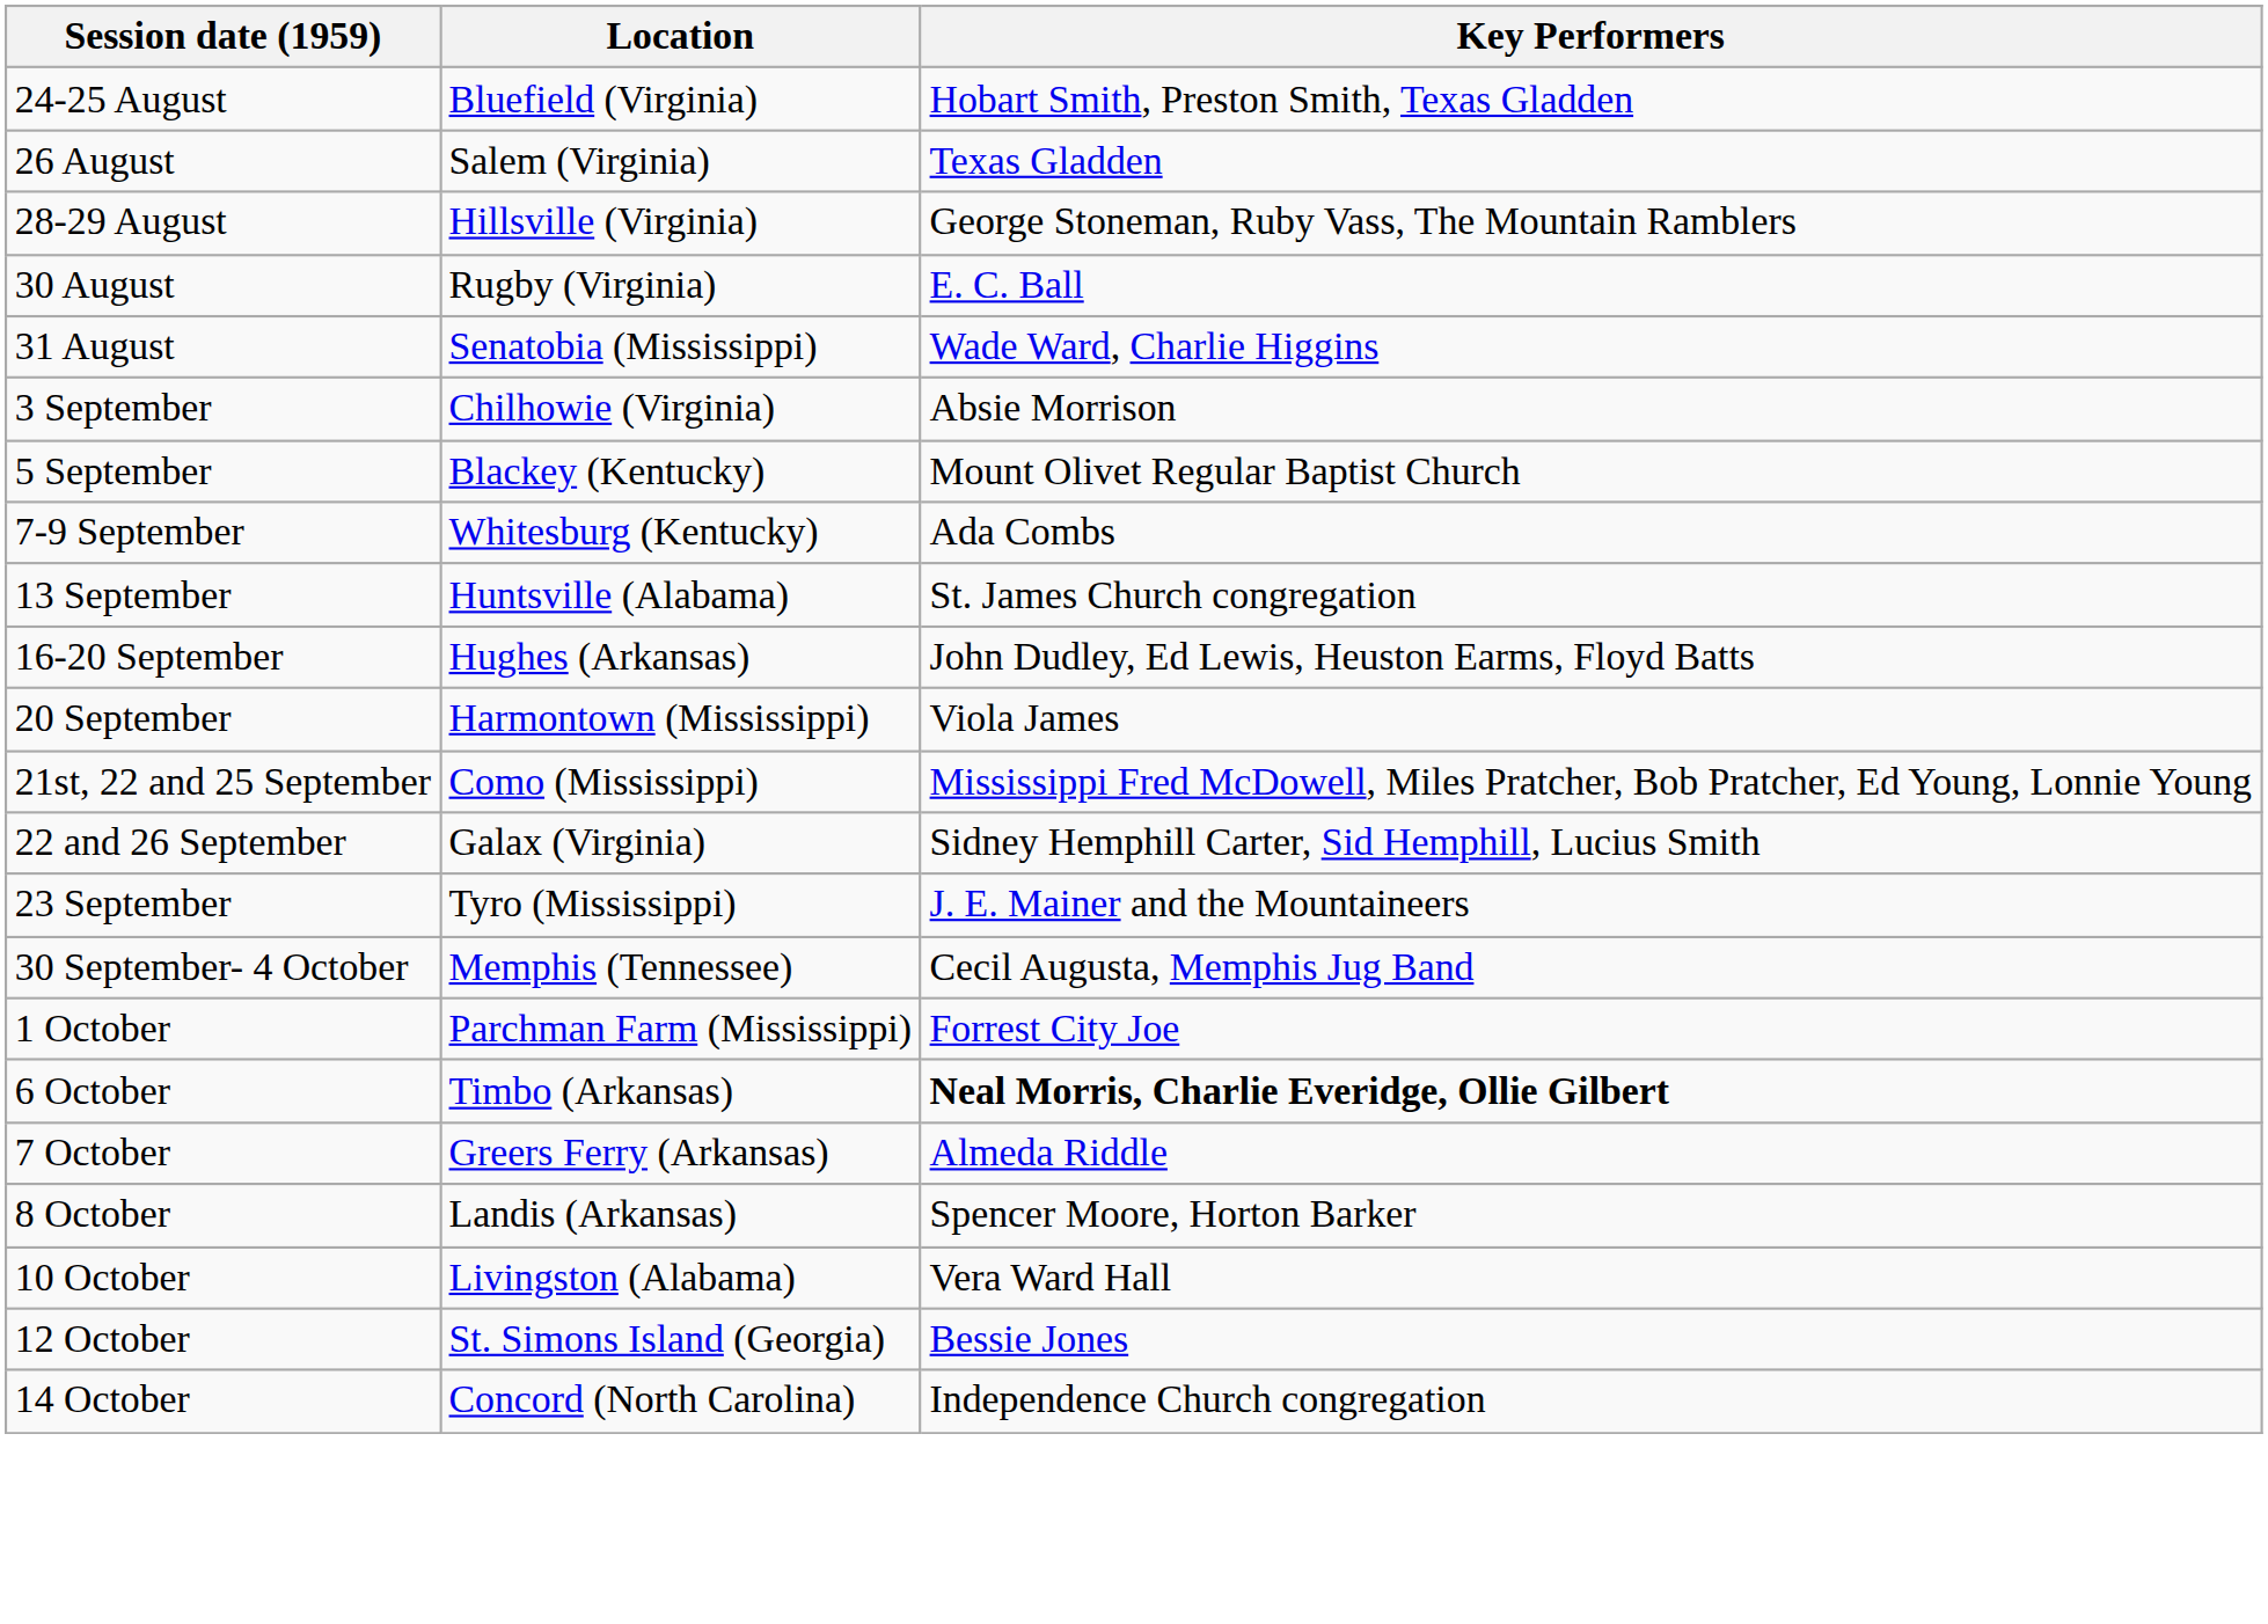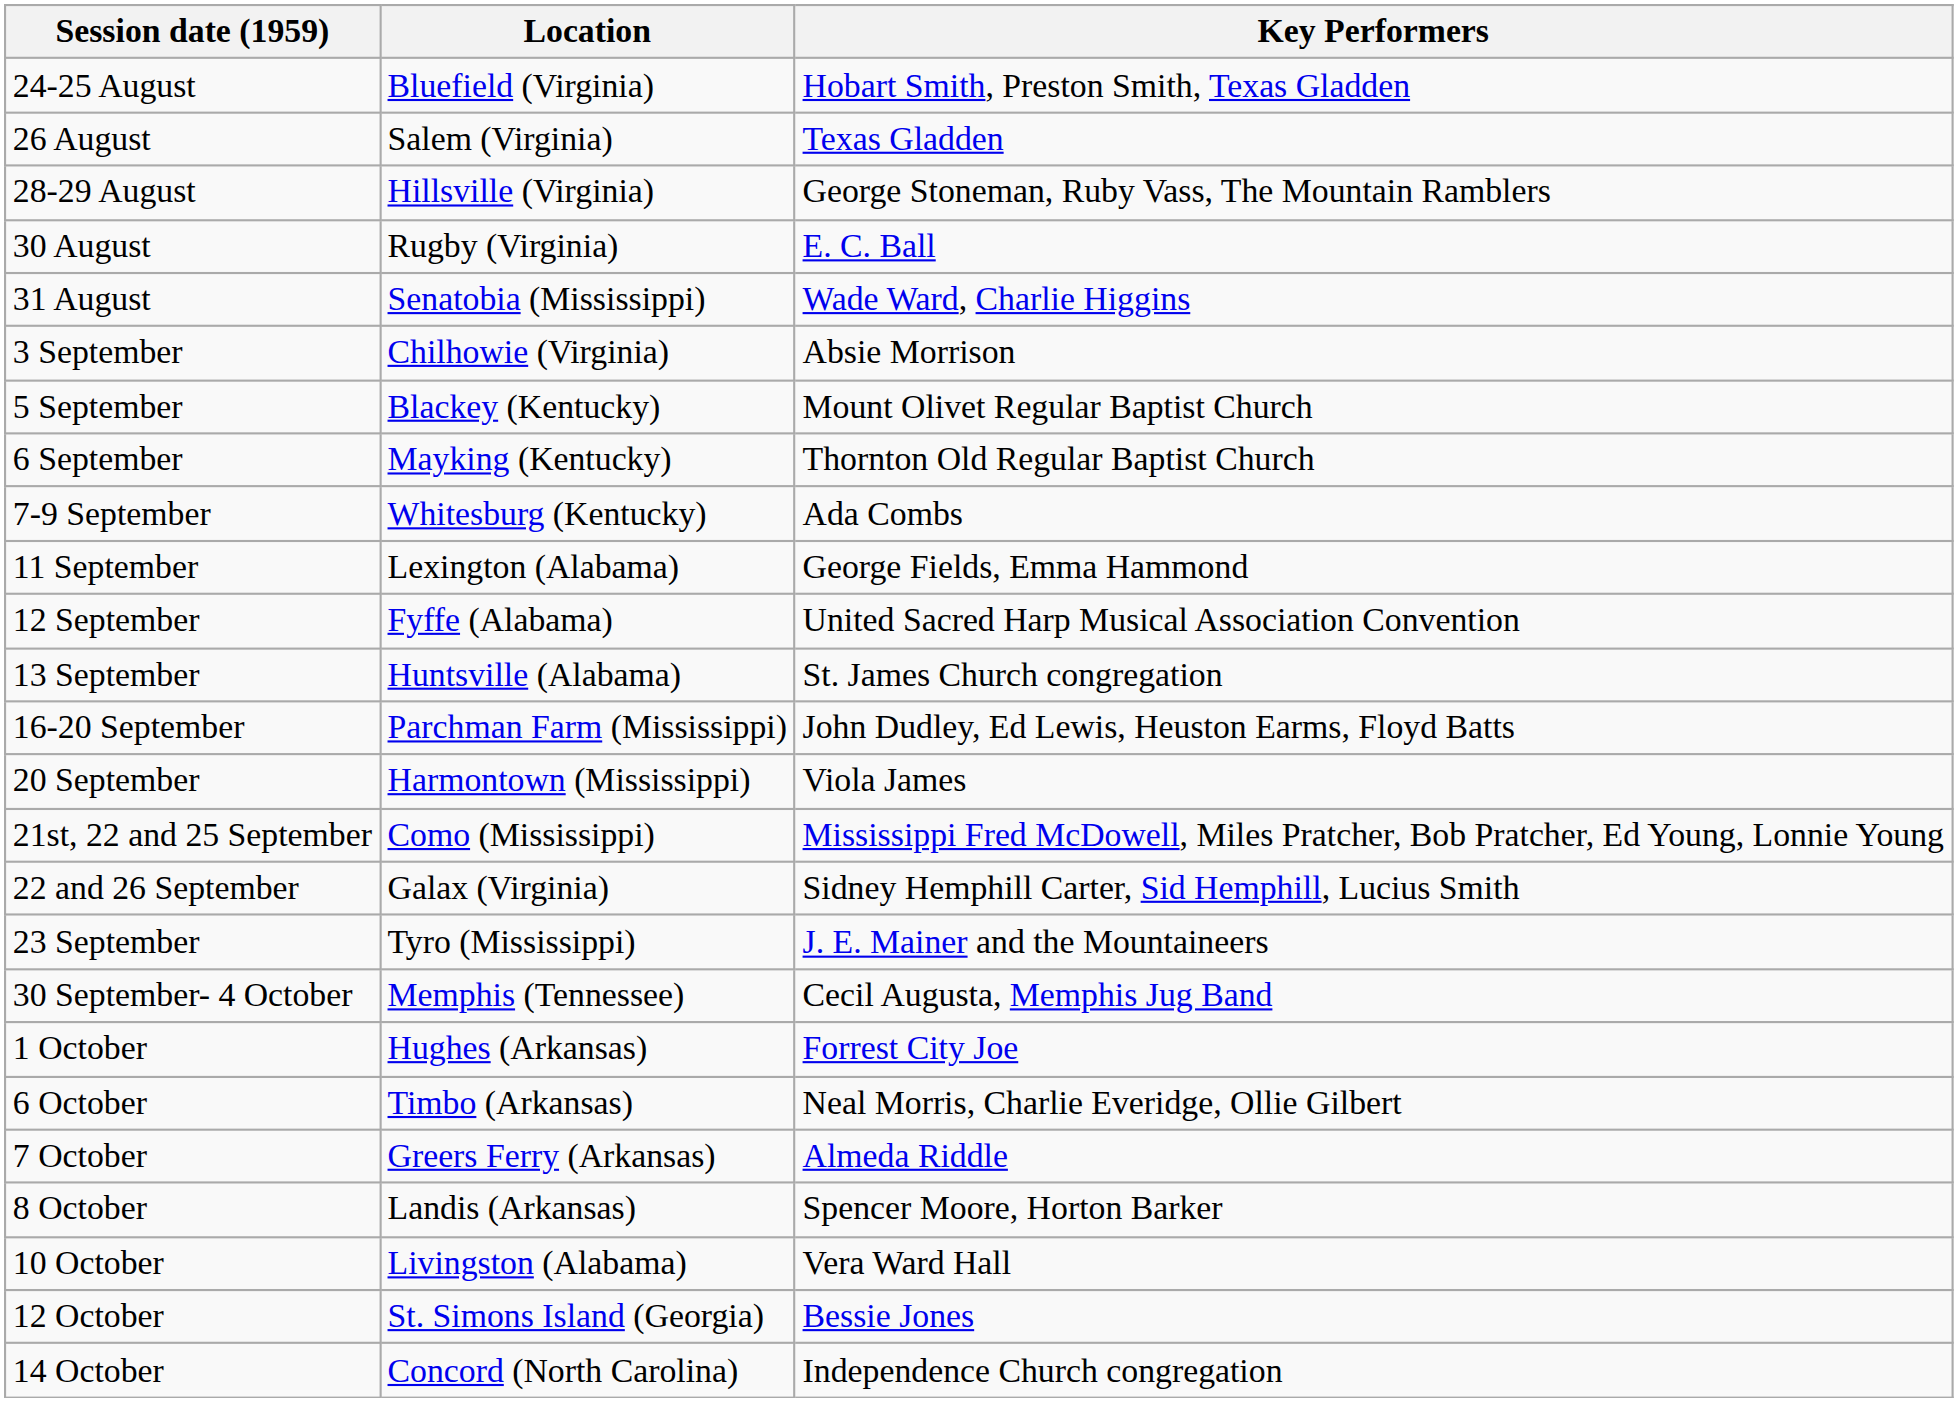 <table class="wikitable">
 <tr>
 <th>Session date (1959)</th>
 <th>Location</th>
 <th>Key Performers</th>
 </tr>
 <tr>
 <td>24-25 August</td>
 <td><a href='#'>Bluefield</a> (Virginia)</td>
 <td><a href='#'>Hobart Smith</a>, Preston Smith, <a href='#'>Texas Gladden</a></td>
 </tr>
 <tr>
 <td>26 August</td>
 <td>Salem (Virginia)</td>
 <td><a href='#'>Texas Gladden</a></td>
 </tr>
 <tr>
 <td>28-29 August</td>
 <td><a href='#'>Hillsville</a> (Virginia)</td>
 <td>George Stoneman, Ruby Vass, The Mountain Ramblers</td>
 </tr>
 <tr>
 <td>30 August</td>
 <td>Rugby (Virginia)</td>
 <td><a href='#'>E. C. Ball</a></td>
 </tr>
 <tr>
 <td>31 August</td>
 <td><a href='#'>Senatobia</a> (Mississippi)</td>
 <td><a href='#'>Wade Ward</a>, <a href='#'>Charlie Higgins</a></td>
 </tr>
 <tr>
 <td>3 September</td>
 <td><a href='#'>Chilhowie</a> (Virginia)</td>
 <td>Absie Morrison</td>
 </tr>
 <tr>
 <td>5 September</td>
 <td><a href='#'>Blackey</a> (Kentucky)</td>
 <td>Mount Olivet Regular Baptist Church</td>
 </tr>
 <tr>
+<td>6 September</td>
+<td><a href='#'>Mayking</a> (Kentucky)</td>
+<td>Thornton Old Regular Baptist Church</td>
+</tr>
+<tr>
 <td>7-9 September</td>
 <td><a href='#'>Whitesburg</a> (Kentucky)</td>
 <td>Ada Combs</td>
+</tr>
+<tr>
+<td>11 September</td>
+<td>Lexington (Alabama)</td>
+<td>George Fields, Emma Hammond</td>
+</tr>
+<tr>
+<td>12 September</td>
+<td><a href='#'>Fyffe</a> (Alabama)</td>
+<td>United Sacred Harp Musical Association Convention</td>
 </tr>
 <tr>
 <td>13 September</td>
 <td><a href='#'>Huntsville</a> (Alabama)</td>
 <td>St. James Church congregation</td>
 </tr>
 <tr>
 <td>16-20 September</td>
-<td><a href='#'>Hughes</a> (Arkansas)</td>
+<td><a href='#'>Parchman Farm</a> (Mississippi)</td>
 <td>John Dudley, Ed Lewis, Heuston Earms, Floyd Batts</td>
 </tr>
 <tr>
 <td>20 September</td>
 <td><a href='#'>Harmontown</a> (Mississippi)</td>
 <td>Viola James</td>
 </tr>
 <tr>
 <td>21st, 22 and 25 September</td>
 <td><a href='#'>Como</a> (Mississippi)</td>
 <td><a href='#'>Mississippi Fred McDowell</a>, Miles Pratcher, Bob Pratcher, Ed Young, Lonnie Young</td>
 </tr>
 <tr>
 <td>22 and 26 September</td>
 <td>Galax (Virginia)</td>
 <td>Sidney Hemphill Carter, <a href='#'>Sid Hemphill</a>, Lucius Smith</td>
 </tr>
 <tr>
 <td>23 September</td>
 <td>Tyro (Mississippi)</td>
 <td><a href='#'>J. E. Mainer</a> and the Mountaineers</td>
 </tr>
 <tr>
 <td>30 September- 4 October</td>
 <td><a href='#'>Memphis</a> (Tennessee)</td>
 <td>Cecil Augusta, <a href='#'>Memphis Jug Band</a></td>
 </tr>
 <tr>
 <td>1 October</td>
-<td><a href='#'>Parchman Farm</a> (Mississippi)</td>
+<td><a href='#'>Hughes</a> (Arkansas)</td>
 <td><a href='#'>Forrest City Joe</a></td>
 </tr>
 <tr>
 <td>6 October</td>
 <td><a href='#'>Timbo</a> (Arkansas)</td>
-<td><strong>Neal Morris, Charlie Everidge, Ollie Gilbert</strong></td>
+<td>Neal Morris, Charlie Everidge, Ollie Gilbert</td>
 </tr>
 <tr>
 <td>7 October</td>
 <td><a href='#'>Greers Ferry</a> (Arkansas)</td>
 <td><a href='#'>Almeda Riddle</a></td>
 </tr>
 <tr>
 <td>8 October</td>
 <td>Landis (Arkansas)</td>
 <td>Spencer Moore, Horton Barker</td>
 </tr>
 <tr>
 <td>10 October</td>
 <td><a href='#'>Livingston</a> (Alabama)</td>
 <td>Vera Ward Hall</td>
 </tr>
 <tr>
 <td>12 October</td>
 <td><a href='#'>St. Simons Island</a> (Georgia)</td>
 <td><a href='#'>Bessie Jones</a></td>
 </tr>
 <tr>
 <td>14 October</td>
 <td><a href='#'>Concord</a> (North Carolina)</td>
 <td>Independence Church congregation</td>
 </tr>
 </table>
